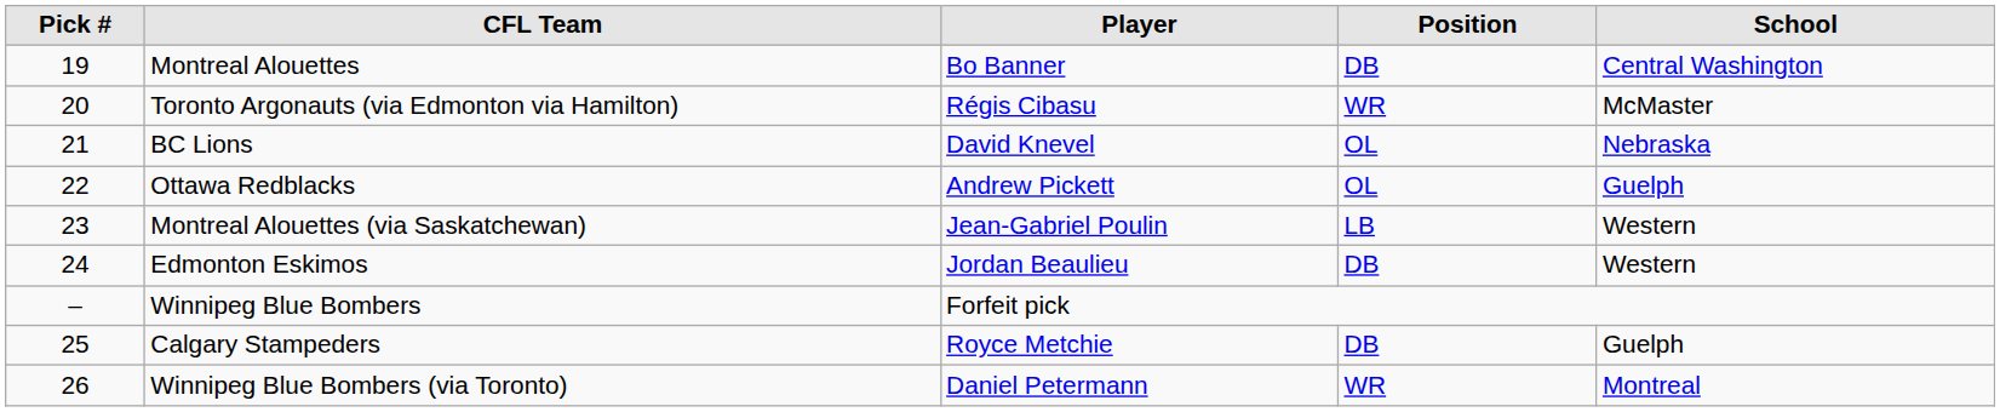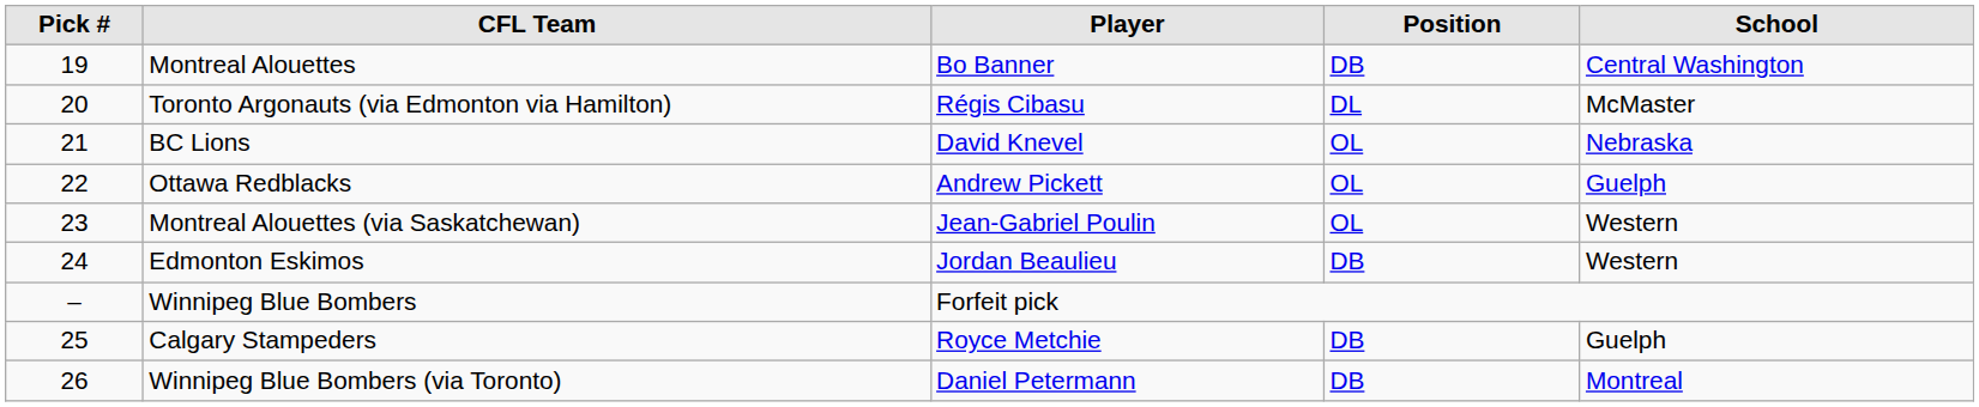 <table class="wikitable" style="width: 100%">
 <tr>
 <th style="background:#E5E5E5;" width=7%>Pick #</th>
 <th width=40% style="background:#E5E5E5;">CFL Team</th>
 <th width=20% style="background:#E5E5E5;">Player</th>
 <th width=13% style="background:#E5E5E5;">Position</th>
 <th width=20% style="background:#E5E5E5;">School</th>
 </tr>
 <tr>
 <td align=center>19</td>
 <td>Montreal Alouettes</td>
 <td><a href='#'>Bo Banner</a></td>
 <td><a href='#'>DB</a></td>
 <td><a href='#'>Central Washington</a></td>
 </tr>
 <tr>
 <td align=center>20</td>
 <td>Toronto Argonauts (via Edmonton via Hamilton)</td>
 <td><a href='#'>Régis Cibasu</a></td>
-<td><a href='#'>WR</a></td>
+<td><a href='#'>DL</a></td>
 <td>McMaster</td>
 </tr>
 <tr>
 <td align=center>21</td>
 <td>BC Lions</td>
 <td><a href='#'>David Knevel</a></td>
 <td><a href='#'>OL</a></td>
 <td><a href='#'>Nebraska</a></td>
 </tr>
 <tr>
 <td align=center>22</td>
 <td>Ottawa Redblacks</td>
 <td><a href='#'>Andrew Pickett</a></td>
 <td><a href='#'>OL</a></td>
 <td><a href='#'>Guelph</a></td>
 </tr>
 <tr>
 <td align=center>23</td>
 <td>Montreal Alouettes (via Saskatchewan)</td>
 <td><a href='#'>Jean-Gabriel Poulin</a></td>
-<td><a href='#'>LB</a></td>
+<td><a href='#'>OL</a></td>
 <td>Western</td>
 </tr>
 <tr>
 <td align=center>24</td>
 <td>Edmonton Eskimos</td>
 <td><a href='#'>Jordan Beaulieu</a></td>
 <td><a href='#'>DB</a></td>
 <td>Western</td>
 </tr>
 <tr>
 <td align=center>–</td>
 <td>Winnipeg Blue Bombers</td>
 <td colspan="3">Forfeit pick</td>
 </tr>
 <tr>
 <td align=center>25</td>
 <td>Calgary Stampeders</td>
 <td><a href='#'>Royce Metchie</a></td>
 <td><a href='#'>DB</a></td>
 <td>Guelph</td>
 </tr>
 <tr>
 <td align=center>26</td>
 <td>Winnipeg Blue Bombers (via Toronto)</td>
 <td><a href='#'>Daniel Petermann</a></td>
-<td><a href='#'>WR</a></td>
+<td><a href='#'>DB</a></td>
 <td><a href='#'>Montreal</a></td>
 </tr>
 </table>
